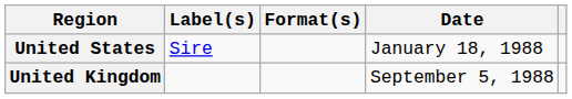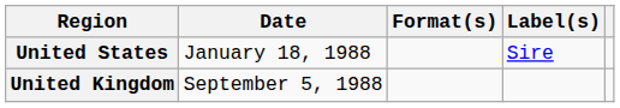 <table class="wikitable plainrowheaders">
 <tr>
 <th scope="col">Region</th>
+<th scope="col">Date</th>
+<th scope="col">Format(s)</th>
 <th scope="col">Label(s)</th>
-<th scope="col">Format(s)</th>
-<th scope="col">Date</th>
 <th scope="col"></th>
 </tr>
 <tr>
 <th scope="row">United States</th>
+<td>January 18, 1988</td>
+<td></td>
 <td><a href='#'>Sire</a></td>
-<td></td>
-<td>January 18, 1988</td>
 <td></td>
 </tr>
 <tr>
 <th scope="row">United Kingdom</th>
+<td>September 5, 1988</td>
 <td></td>
 <td></td>
-<td>September 5, 1988</td>
 <td></td>
 </tr>
 </table>
